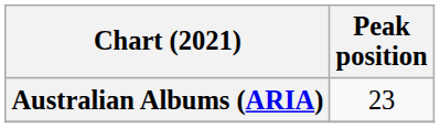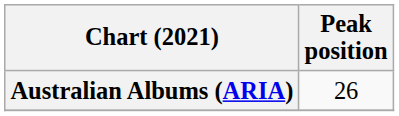 <table class="wikitable sortable plainrowheaders" style="text-align:center">
 <tr>
 <th scope="col">Chart (2021)</th>
 <th scope="col">Peak<br>position</th>
 </tr>
 <tr>
 <th scope="row">Australian Albums (<a href='#'>ARIA</a>)</th>
-<td>23</td>
+<td>26</td>
 </tr>
 <tr>
 </tr>
 <tr>
 </tr>
 <tr>
 </tr>
 <tr>
 </tr>
 <tr>
 </tr>
 <tr>
 </tr>
 <tr>
 </tr>
 </table>
